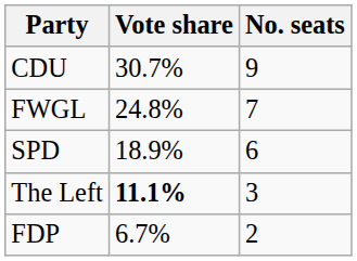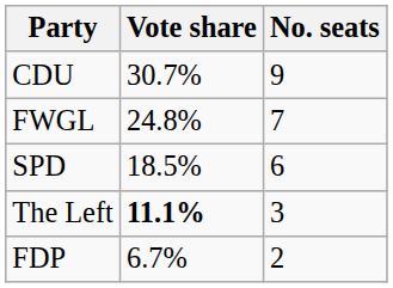 <table class="wikitable">
 <tr>
 <th>Party</th>
 <th>Vote share</th>
 <th>No. seats</th>
 </tr>
 <tr>
 <td>CDU</td>
 <td>30.7%</td>
 <td>9</td>
 </tr>
 <tr>
 <td>FWGL</td>
 <td>24.8%</td>
 <td>7</td>
 </tr>
 <tr>
 <td>SPD</td>
-<td>18.9%</td>
+<td>18.5%</td>
 <td>6</td>
 </tr>
 <tr>
 <td>The Left</td>
 <td><strong>11.1%</strong></td>
 <td>3</td>
 </tr>
 <tr>
 <td>FDP</td>
 <td>6.7%</td>
 <td>2</td>
 </tr>
 </table>
